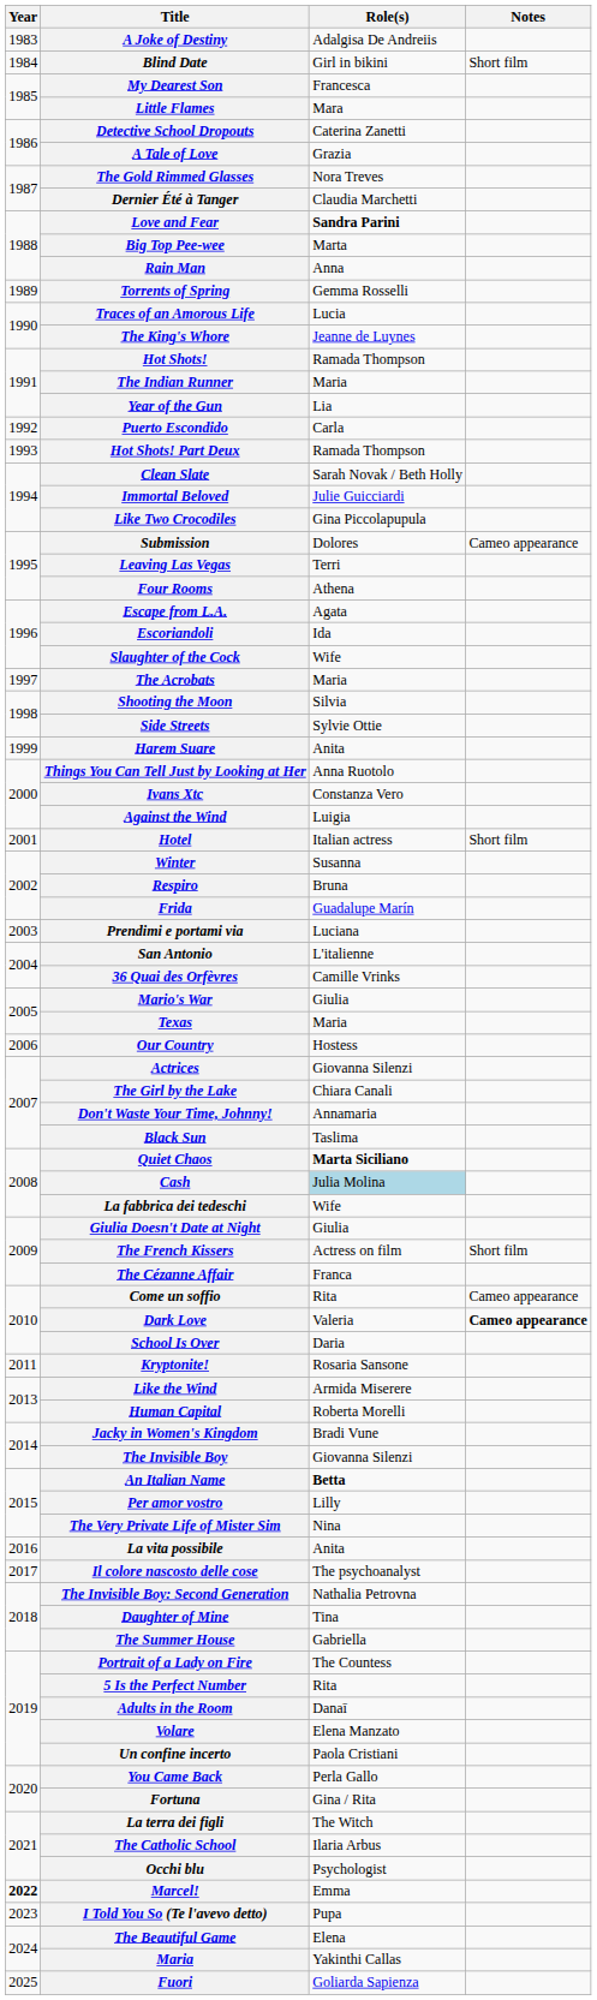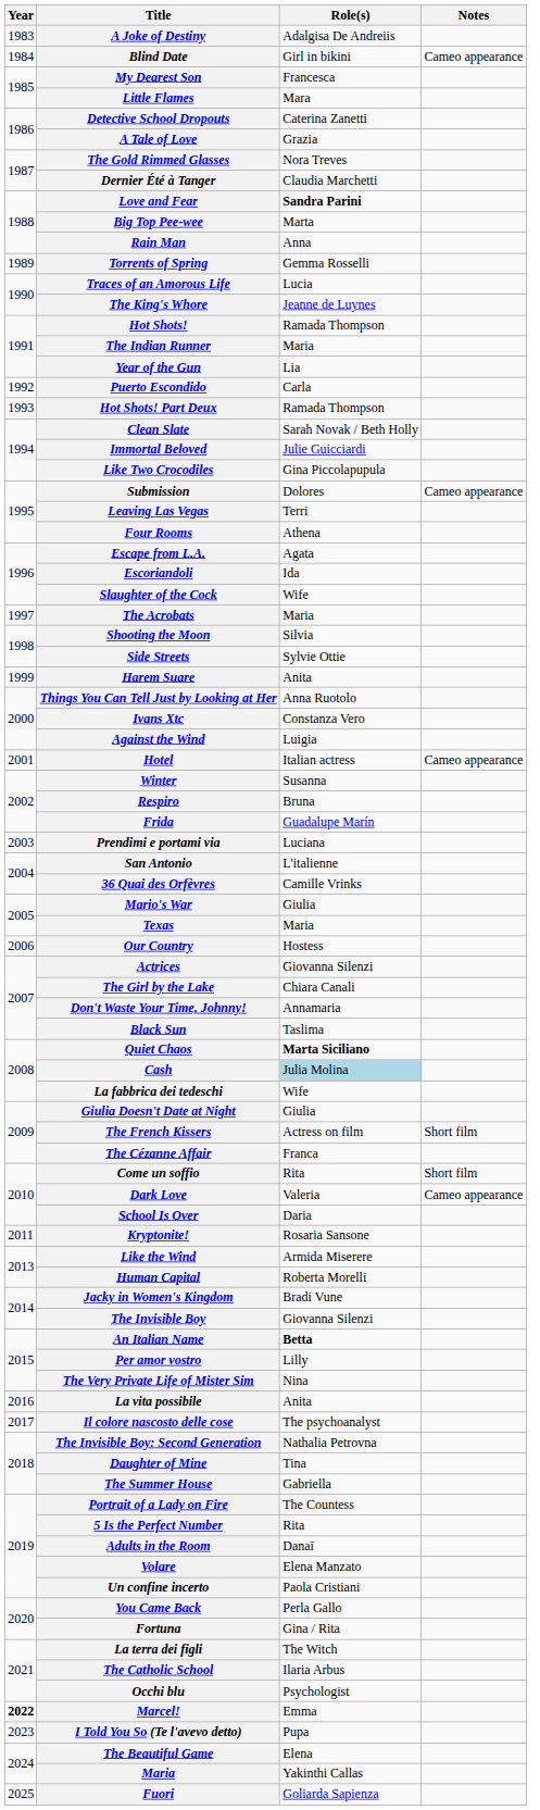 <table class="wikitable plainrowheaders sortable">
 <tr>
 <th scope="col">Year</th>
 <th scope="col">Title</th>
 <th scope="col">Role(s)</th>
 <th scope="col" class="unsortable">Notes</th>
 </tr>
 <tr>
 <td>1983</td>
 <th scope="row"><em><a href='#'>A Joke of Destiny</a></em></th>
 <td>Adalgisa De Andreiis</td>
 <td></td>
 </tr>
 <tr>
 <td>1984</td>
 <th scope="row"><em>Blind Date</em></th>
 <td>Girl in bikini</td>
-<td>Short film</td>
+<td>Cameo appearance</td>
 </tr>
 <tr>
 <td rowspan="2">1985</td>
 <th scope="row"><em><a href='#'>My Dearest Son</a></em></th>
 <td>Francesca</td>
 <td></td>
 </tr>
 <tr>
 <th scope="row"><em><a href='#'>Little Flames</a></em></th>
 <td>Mara</td>
 <td></td>
 </tr>
 <tr>
 <td rowspan="2">1986</td>
 <th scope="row"><em><a href='#'>Detective School Dropouts</a></em></th>
 <td>Caterina Zanetti</td>
 <td></td>
 </tr>
 <tr>
 <th scope="row"><em><a href='#'>A Tale of Love</a></em></th>
 <td>Grazia</td>
 <td></td>
 </tr>
 <tr>
 <td rowspan="2">1987</td>
 <th scope="row"><em><a href='#'>The Gold Rimmed Glasses</a></em></th>
 <td>Nora Treves</td>
 <td></td>
 </tr>
 <tr>
 <th scope="row"><em>Dernier Été à Tanger</em></th>
 <td>Claudia Marchetti</td>
 <td></td>
 </tr>
 <tr>
 <td rowspan="3">1988</td>
 <th scope="row"><em><a href='#'>Love and Fear</a></em></th>
 <td><strong>Sandra Parini</strong></td>
 <td></td>
 </tr>
 <tr>
 <th scope="row"><em><a href='#'>Big Top Pee-wee</a></em></th>
 <td>Marta</td>
 <td></td>
 </tr>
 <tr>
 <th scope="row"><em><a href='#'>Rain Man</a></em></th>
 <td>Anna</td>
 <td></td>
 </tr>
 <tr>
 <td>1989</td>
 <th scope="row"><em><a href='#'>Torrents of Spring</a></em></th>
 <td>Gemma Rosselli</td>
 <td></td>
 </tr>
 <tr>
 <td rowspan="2">1990</td>
 <th scope="row"><em><a href='#'>Traces of an Amorous Life</a></em></th>
 <td>Lucia</td>
 <td></td>
 </tr>
 <tr>
 <th scope="row"><em><a href='#'>The King's Whore</a></em></th>
 <td><a href='#'>Jeanne de Luynes</a></td>
 <td></td>
 </tr>
 <tr>
 <td rowspan="3">1991</td>
 <th scope="row"><em><a href='#'>Hot Shots!</a></em></th>
 <td>Ramada Thompson</td>
 <td></td>
 </tr>
 <tr>
 <th scope="row"><em><a href='#'>The Indian Runner</a></em></th>
 <td>Maria</td>
 <td></td>
 </tr>
 <tr>
 <th scope="row"><em><a href='#'>Year of the Gun</a></em></th>
 <td>Lia</td>
 <td></td>
 </tr>
 <tr>
 <td>1992</td>
 <th scope="row"><em><a href='#'>Puerto Escondido</a></em></th>
 <td>Carla</td>
 <td></td>
 </tr>
 <tr>
 <td>1993</td>
 <th scope="row"><em><a href='#'>Hot Shots! Part Deux</a></em></th>
 <td>Ramada Thompson</td>
 <td></td>
 </tr>
 <tr>
 <td rowspan="3">1994</td>
 <th scope="row"><em><a href='#'>Clean Slate</a></em></th>
 <td>Sarah Novak / Beth Holly</td>
 <td></td>
 </tr>
 <tr>
 <th scope="row"><em><a href='#'>Immortal Beloved</a></em></th>
 <td><a href='#'>Julie Guicciardi</a></td>
 <td></td>
 </tr>
 <tr>
 <th scope="row"><em><a href='#'>Like Two Crocodiles</a></em></th>
 <td>Gina Piccolapupula</td>
 <td></td>
 </tr>
 <tr>
 <td rowspan="3">1995</td>
 <th scope="row"><em>Submission</em></th>
 <td>Dolores</td>
 <td>Cameo appearance</td>
 </tr>
 <tr>
 <th scope="row"><em><a href='#'>Leaving Las Vegas</a></em></th>
 <td>Terri</td>
 <td></td>
 </tr>
 <tr>
 <th scope="row"><em><a href='#'>Four Rooms</a></em></th>
 <td>Athena</td>
 <td></td>
 </tr>
 <tr>
 <td rowspan="3">1996</td>
 <th scope="row"><em><a href='#'>Escape from L.A.</a></em></th>
 <td>Agata</td>
 <td></td>
 </tr>
 <tr>
 <th scope="row"><em><a href='#'>Escoriandoli</a></em></th>
 <td>Ida</td>
 <td></td>
 </tr>
 <tr>
 <th scope="row"><em><a href='#'>Slaughter of the Cock</a></em></th>
 <td>Wife</td>
 <td></td>
 </tr>
 <tr>
 <td>1997</td>
 <th scope="row"><em><a href='#'>The Acrobats</a></em></th>
 <td>Maria</td>
 <td></td>
 </tr>
 <tr>
 <td rowspan="2">1998</td>
 <th scope="row"><em><a href='#'>Shooting the Moon</a></em></th>
 <td>Silvia</td>
 <td></td>
 </tr>
 <tr>
 <th scope="row"><em><a href='#'>Side Streets</a></em></th>
 <td>Sylvie Ottie</td>
 <td></td>
 </tr>
 <tr>
 <td>1999</td>
 <th scope="row"><em><a href='#'>Harem Suare</a></em></th>
 <td>Anita</td>
 <td></td>
 </tr>
 <tr>
 <td rowspan="3">2000</td>
 <th scope="row"><em><a href='#'>Things You Can Tell Just by Looking at Her</a></em></th>
 <td>Anna Ruotolo</td>
 <td></td>
 </tr>
 <tr>
 <th scope="row"><em><a href='#'>Ivans Xtc</a></em></th>
 <td>Constanza Vero</td>
 <td></td>
 </tr>
 <tr>
 <th scope="row"><em><a href='#'>Against the Wind</a></em></th>
 <td>Luigia</td>
 <td></td>
 </tr>
 <tr>
 <td>2001</td>
 <th scope="row"><em><a href='#'>Hotel</a></em></th>
 <td>Italian actress</td>
-<td>Short film</td>
+<td>Cameo appearance</td>
 </tr>
 <tr>
 <td rowspan="3">2002</td>
 <th scope="row"><em><a href='#'>Winter</a></em></th>
 <td>Susanna</td>
 <td></td>
 </tr>
 <tr>
 <th scope="row"><em><a href='#'>Respiro</a></em></th>
 <td>Bruna</td>
 <td></td>
 </tr>
 <tr>
 <th scope="row"><em><a href='#'>Frida</a></em></th>
 <td><a href='#'>Guadalupe Marín</a></td>
 <td></td>
 </tr>
 <tr>
 <td>2003</td>
 <th scope="row"><em>Prendimi e portami via</em></th>
 <td>Luciana</td>
 <td></td>
 </tr>
 <tr>
 <td rowspan="2">2004</td>
 <th scope="row"><em>San Antonio</em></th>
 <td>L'italienne</td>
 <td></td>
 </tr>
 <tr>
 <th scope="row"><em><a href='#'>36 Quai des Orfèvres</a></em></th>
 <td>Camille Vrinks</td>
 <td></td>
 </tr>
 <tr>
 <td rowspan="2">2005</td>
 <th scope="row"><em><a href='#'>Mario's War</a></em></th>
 <td>Giulia</td>
 <td></td>
 </tr>
 <tr>
 <th scope="row"><em><a href='#'>Texas</a></em></th>
 <td>Maria</td>
 <td></td>
 </tr>
 <tr>
 <td>2006</td>
 <th scope="row"><em><a href='#'>Our Country</a></em></th>
 <td>Hostess</td>
 <td></td>
 </tr>
 <tr>
 <td rowspan="4">2007</td>
 <th scope="row"><em><a href='#'>Actrices</a></em></th>
 <td>Giovanna Silenzi</td>
 <td></td>
 </tr>
 <tr>
 <th scope="row"><em><a href='#'>The Girl by the Lake</a></em></th>
 <td>Chiara Canali</td>
 <td></td>
 </tr>
 <tr>
 <th scope="row"><em><a href='#'>Don't Waste Your Time, Johnny!</a></em></th>
 <td>Annamaria</td>
 <td></td>
 </tr>
 <tr>
 <th scope="row"><em><a href='#'>Black Sun</a></em></th>
 <td>Taslima</td>
 <td></td>
 </tr>
 <tr>
 <td rowspan="3">2008</td>
 <th scope="row"><em><a href='#'>Quiet Chaos</a></em></th>
 <td><strong>Marta Siciliano</strong></td>
 <td></td>
 </tr>
 <tr>
 <th scope="row"><em><a href='#'>Cash</a></em></th>
 <td style="background: lightblue;">Julia Molina</td>
 <td></td>
 </tr>
 <tr>
 <th scope="row"><em>La fabbrica dei tedeschi</em></th>
 <td>Wife</td>
 <td></td>
 </tr>
 <tr>
 <td rowspan="3">2009</td>
 <th scope="row"><em><a href='#'>Giulia Doesn't Date at Night</a></em></th>
 <td>Giulia</td>
 <td></td>
 </tr>
 <tr>
 <th scope="row"><em><a href='#'>The French Kissers</a></em></th>
 <td>Actress on film</td>
 <td>Short film</td>
 </tr>
 <tr>
 <th scope="row"><em><a href='#'>The Cézanne Affair</a></em></th>
 <td>Franca</td>
 <td></td>
 </tr>
 <tr>
 <td rowspan="3">2010</td>
 <th scope="row"><em>Come un soffio</em></th>
 <td>Rita</td>
-<td>Cameo appearance</td>
+<td>Short film</td>
 </tr>
 <tr>
 <th scope="row"><em><a href='#'>Dark Love</a></em></th>
 <td>Valeria</td>
-<td><strong>Cameo appearance</strong></td>
+<td>Cameo appearance</td>
 </tr>
 <tr>
 <th scope="row"><em><a href='#'>School Is Over</a></em></th>
 <td>Daria</td>
 <td></td>
 </tr>
 <tr>
 <td>2011</td>
 <th scope="row"><em><a href='#'>Kryptonite!</a></em></th>
 <td>Rosaria Sansone</td>
 <td></td>
 </tr>
 <tr>
 <td rowspan="2">2013</td>
 <th scope="row"><em><a href='#'>Like the Wind</a></em></th>
 <td>Armida Miserere</td>
 <td></td>
 </tr>
 <tr>
 <th scope="row"><em><a href='#'>Human Capital</a></em></th>
 <td>Roberta Morelli</td>
 <td></td>
 </tr>
 <tr>
 <td rowspan="2">2014</td>
 <th scope="row"><em><a href='#'>Jacky in Women's Kingdom</a></em></th>
 <td>Bradi Vune</td>
 <td></td>
 </tr>
 <tr>
 <th scope="row"><em><a href='#'>The Invisible Boy</a></em></th>
 <td>Giovanna Silenzi</td>
 <td></td>
 </tr>
 <tr>
 <td rowspan="3">2015</td>
 <th scope="row"><em><a href='#'>An Italian Name</a></em></th>
 <td><strong>Betta</strong></td>
 <td></td>
 </tr>
 <tr>
 <th scope="row"><em><a href='#'>Per amor vostro</a></em></th>
 <td>Lilly</td>
 <td></td>
 </tr>
 <tr>
 <th scope="row"><em><a href='#'>The Very Private Life of Mister Sim</a></em></th>
 <td>Nina</td>
 <td></td>
 </tr>
 <tr>
 <td>2016</td>
 <th scope="row"><em>La vita possibile</em></th>
 <td>Anita</td>
 <td></td>
 </tr>
 <tr>
 <td>2017</td>
 <th scope="row"><em><a href='#'>Il colore nascosto delle cose</a></em></th>
 <td>The psychoanalyst</td>
 <td></td>
 </tr>
 <tr>
 <td rowspan="3">2018</td>
 <th scope="row"><em><a href='#'>The Invisible Boy: Second Generation</a></em></th>
 <td>Nathalia Petrovna</td>
 <td></td>
 </tr>
 <tr>
 <th scope="row"><em><a href='#'>Daughter of Mine</a></em></th>
 <td>Tina</td>
 <td></td>
 </tr>
 <tr>
 <th scope="row"><em><a href='#'>The Summer House</a></em></th>
 <td>Gabriella</td>
 <td></td>
 </tr>
 <tr>
 <td rowspan="5">2019</td>
 <th scope="row"><em><a href='#'>Portrait of a Lady on Fire</a></em></th>
 <td>The Countess</td>
 <td></td>
 </tr>
 <tr>
 <th scope="row"><em><a href='#'>5 Is the Perfect Number</a></em></th>
 <td>Rita</td>
 <td></td>
 </tr>
 <tr>
 <th scope="row"><em><a href='#'>Adults in the Room</a></em></th>
 <td>Danaī</td>
 <td></td>
 </tr>
 <tr>
 <th scope="row"><em><a href='#'>Volare</a></em></th>
 <td>Elena Manzato</td>
 <td></td>
 </tr>
 <tr>
 <th scope="row"><em>Un confine incerto</em></th>
 <td>Paola Cristiani</td>
 <td></td>
 </tr>
 <tr>
 <td rowspan="2">2020</td>
 <th scope="row"><em><a href='#'>You Came Back</a></em></th>
 <td>Perla Gallo</td>
 <td></td>
 </tr>
 <tr>
 <th scope="row"><em>Fortuna</em></th>
 <td>Gina / Rita</td>
 <td></td>
 </tr>
 <tr>
 <td rowspan="3">2021</td>
 <th scope="row"><em>La terra dei figli</em></th>
 <td>The Witch</td>
 <td></td>
 </tr>
 <tr>
 <th scope="row"><em><a href='#'>The Catholic School</a></em></th>
 <td>Ilaria Arbus</td>
 <td></td>
 </tr>
 <tr>
 <th scope="row"><em>Occhi blu</em></th>
 <td>Psychologist</td>
 <td></td>
 </tr>
 <tr>
 <td><strong>2022</strong></td>
 <th scope="row"><em><a href='#'>Marcel!</a></em></th>
 <td>Emma</td>
 <td></td>
 </tr>
 <tr>
 <td>2023</td>
 <th scope="row"><em><a href='#'>I Told You So</a> (Te l'avevo detto)</em></th>
 <td>Pupa</td>
 <td></td>
 </tr>
 <tr>
 <td rowspan="2">2024</td>
 <th scope="row"><em><a href='#'>The Beautiful Game</a></em></th>
 <td>Elena</td>
 <td></td>
 </tr>
 <tr>
 <th scope="row"><em><a href='#'>Maria</a></em></th>
 <td>Yakinthi Callas</td>
 <td></td>
 </tr>
 <tr>
 <td>2025</td>
 <th scope="row"><em><a href='#'>Fuori</a></em></th>
 <td><a href='#'>Goliarda Sapienza</a></td>
 <td></td>
 </tr>
 </table>
